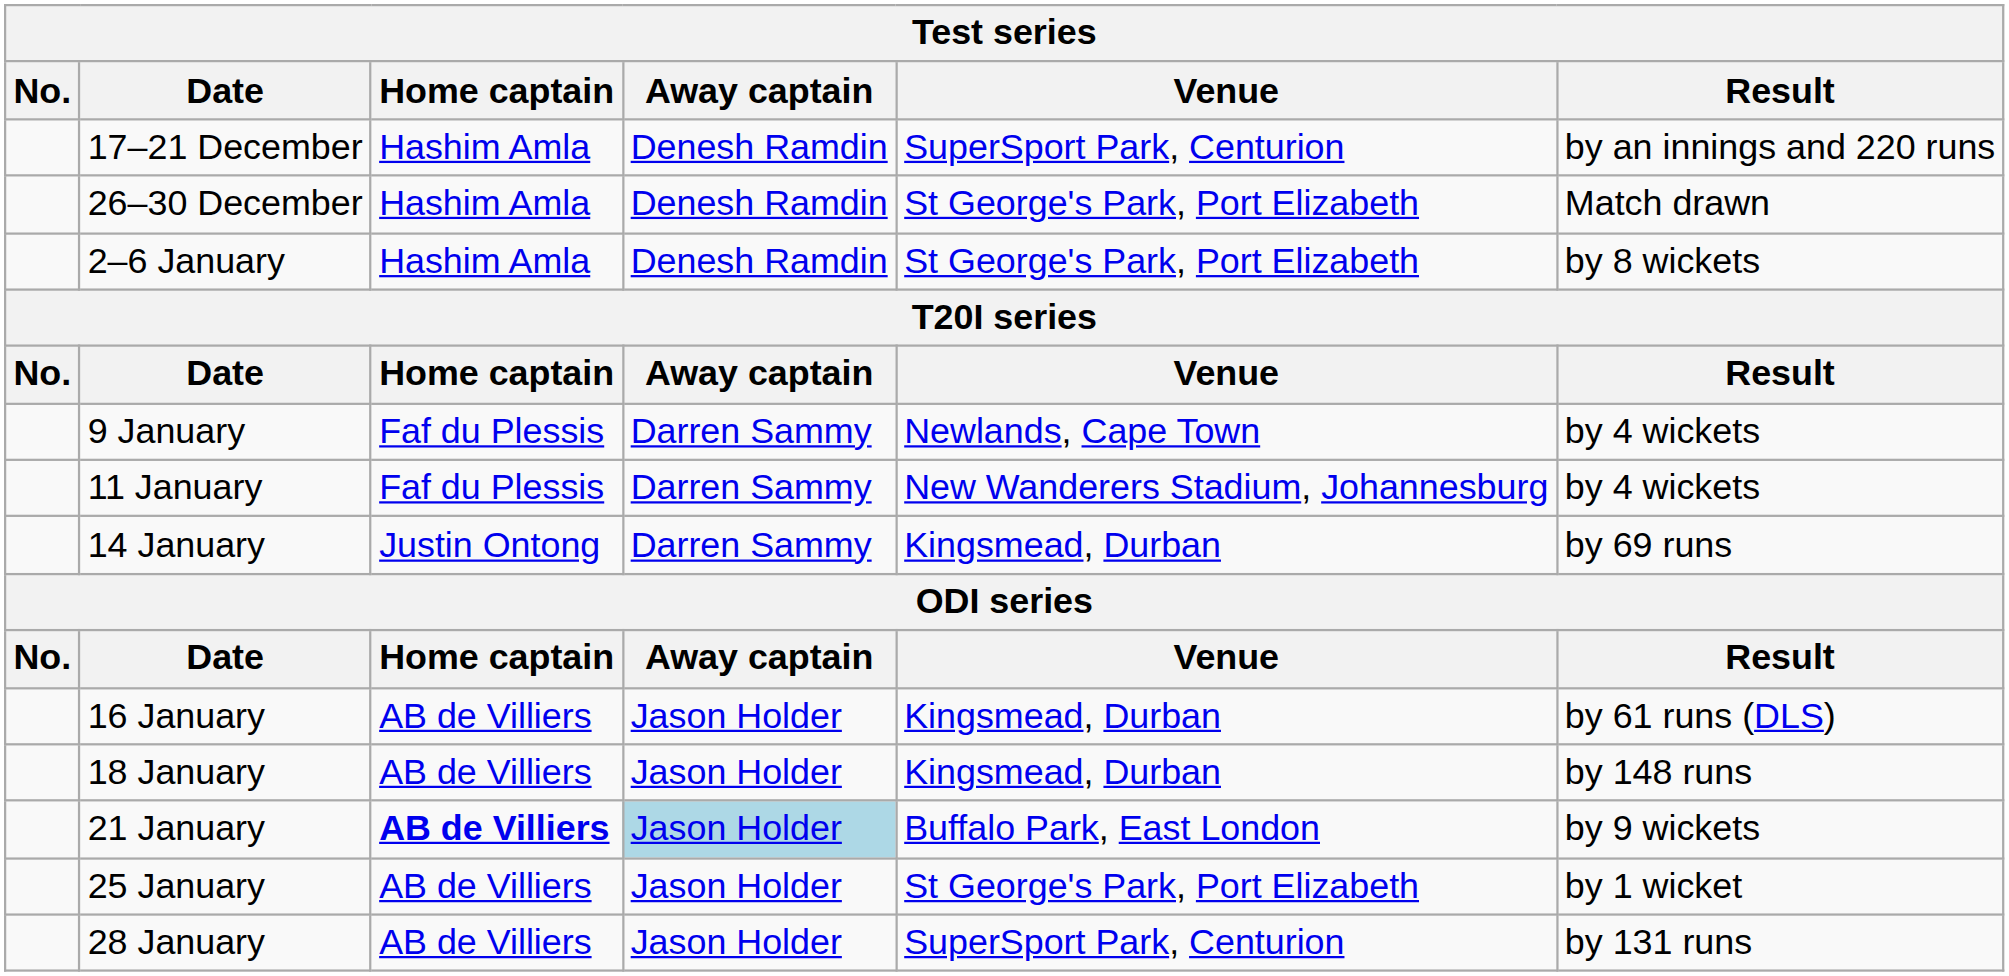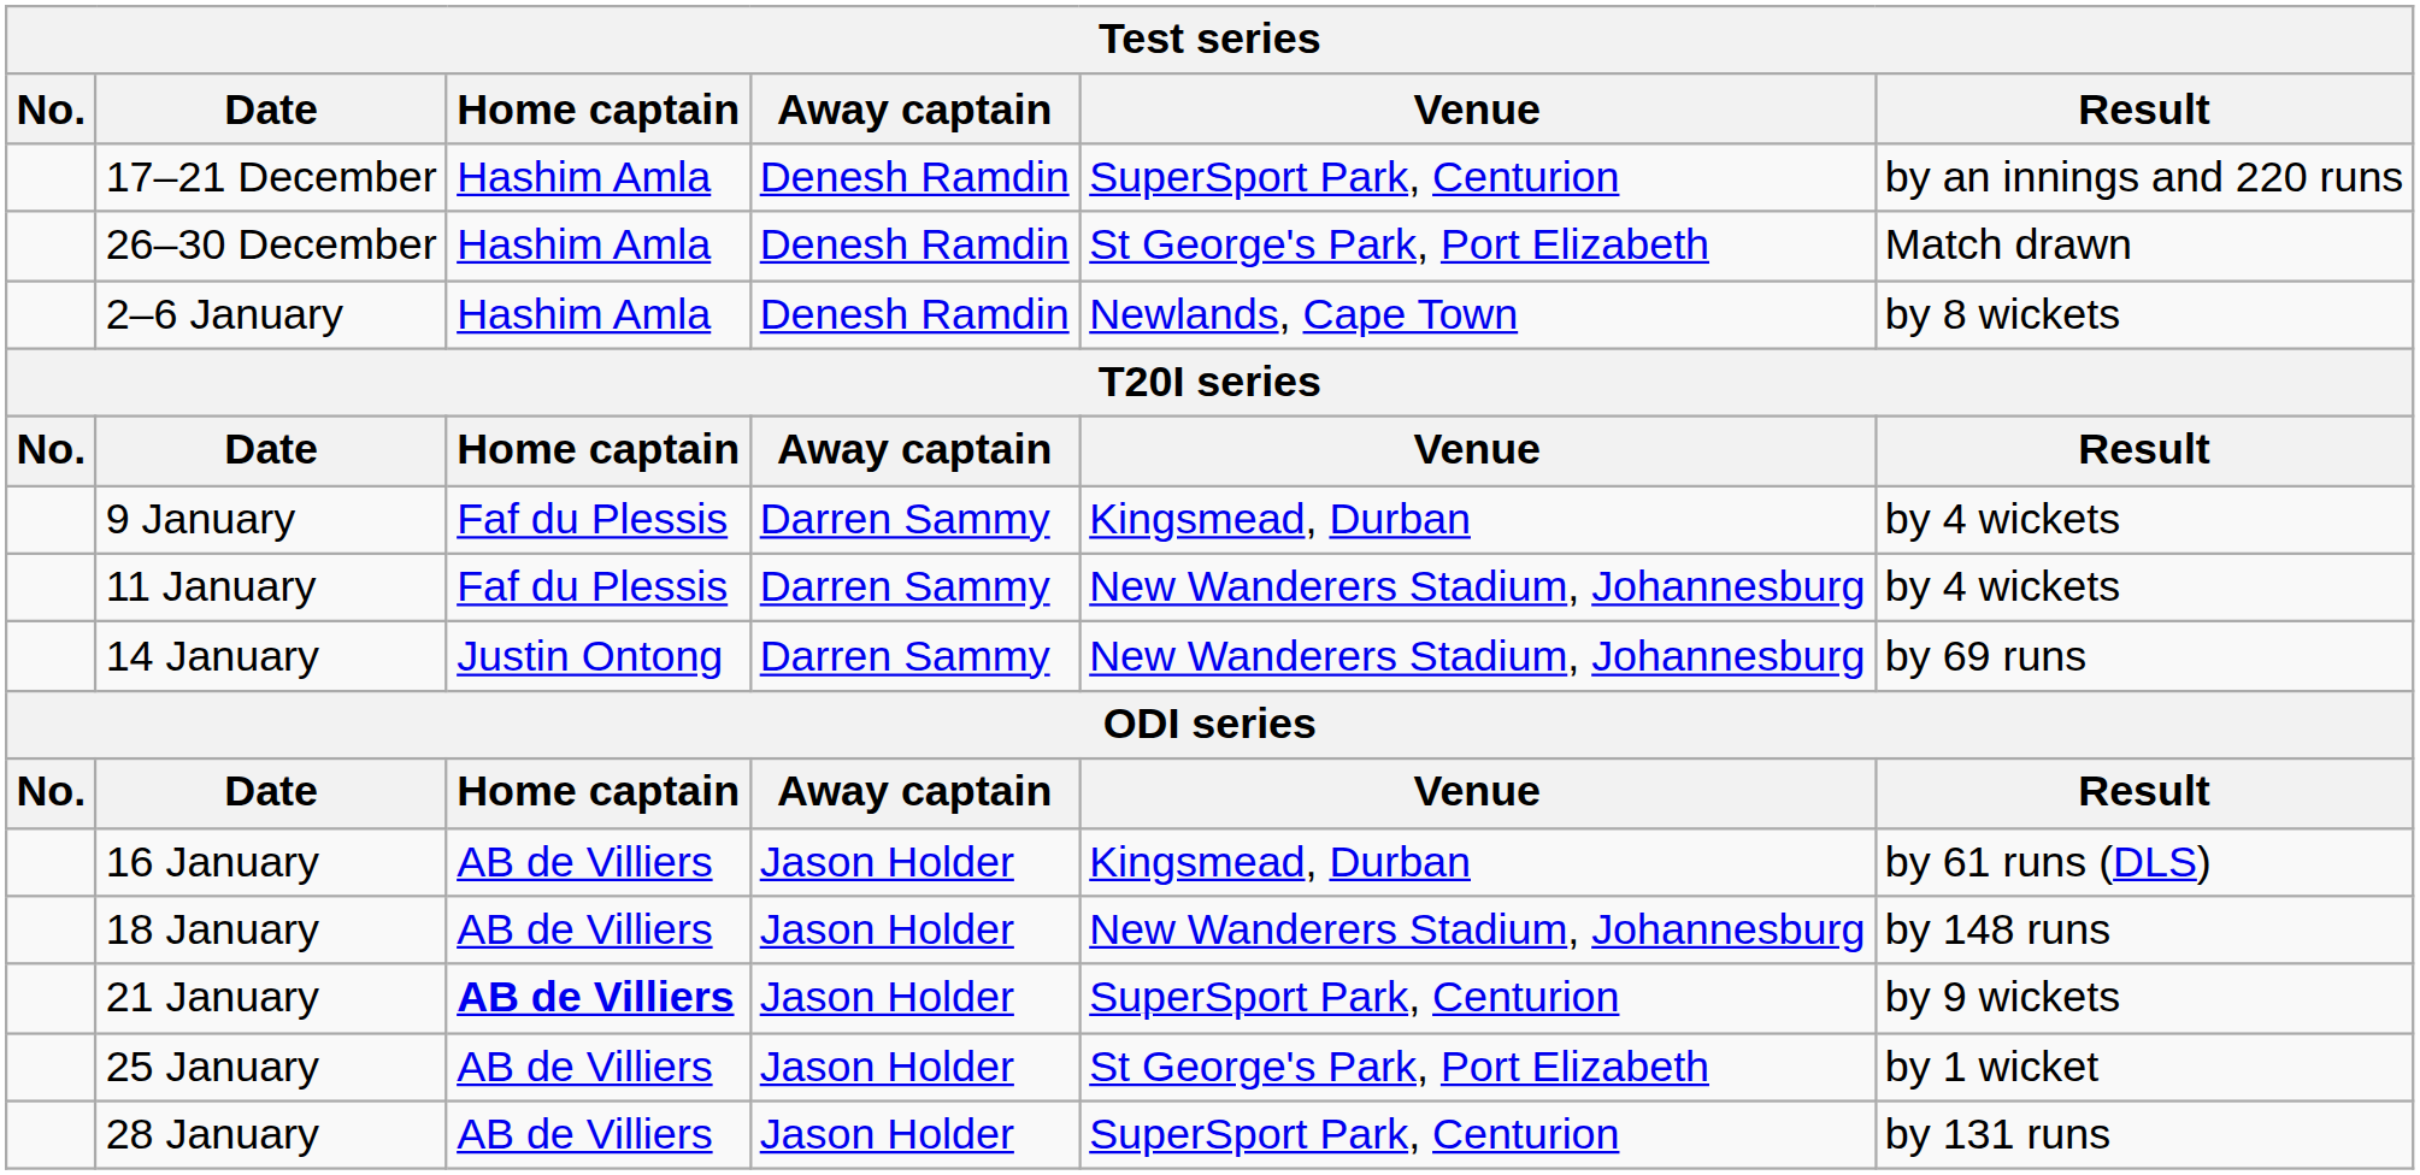 <table class="wikitable">
 <tr>
 <th colspan="9">Test series</th>
 </tr>
 <tr>
 <th>No.</th>
 <th>Date</th>
 <th>Home captain</th>
 <th>Away captain</th>
 <th>Venue</th>
 <th>Result</th>
 </tr>
 <tr>
 <td></td>
 <td>17–21 December</td>
 <td><a href='#'>Hashim Amla</a></td>
 <td><a href='#'>Denesh Ramdin</a></td>
 <td><a href='#'>SuperSport Park</a>, <a href='#'>Centurion</a></td>
 <td> by an innings and 220 runs</td>
 </tr>
 <tr>
 <td></td>
 <td>26–30 December</td>
 <td><a href='#'>Hashim Amla</a></td>
 <td><a href='#'>Denesh Ramdin</a></td>
 <td><a href='#'>St George's Park</a>, <a href='#'>Port Elizabeth</a></td>
 <td>Match drawn</td>
 </tr>
 <tr>
 <td></td>
 <td>2–6 January</td>
 <td><a href='#'>Hashim Amla</a></td>
 <td><a href='#'>Denesh Ramdin</a></td>
-<td><a href='#'>St George's Park</a>, <a href='#'>Port Elizabeth</a></td>
+<td><a href='#'>Newlands</a>, <a href='#'>Cape Town</a></td>
 <td> by 8 wickets</td>
 </tr>
 <tr>
 <th colspan="9">T20I series</th>
 </tr>
 <tr>
 <th>No.</th>
 <th>Date</th>
 <th>Home captain</th>
 <th>Away captain</th>
 <th>Venue</th>
 <th>Result</th>
 </tr>
 <tr>
 <td></td>
 <td>9 January</td>
 <td><a href='#'>Faf du Plessis</a></td>
 <td><a href='#'>Darren Sammy</a></td>
-<td><a href='#'>Newlands</a>, <a href='#'>Cape Town</a></td>
+<td><a href='#'>Kingsmead</a>, <a href='#'>Durban</a></td>
 <td> by 4 wickets</td>
 </tr>
 <tr>
 <td></td>
 <td>11 January</td>
 <td><a href='#'>Faf du Plessis</a></td>
 <td><a href='#'>Darren Sammy</a></td>
 <td><a href='#'>New Wanderers Stadium</a>, <a href='#'>Johannesburg</a></td>
 <td> by 4 wickets</td>
 </tr>
 <tr>
 <td></td>
 <td>14 January</td>
 <td><a href='#'>Justin Ontong</a></td>
 <td><a href='#'>Darren Sammy</a></td>
-<td><a href='#'>Kingsmead</a>, <a href='#'>Durban</a></td>
+<td><a href='#'>New Wanderers Stadium</a>, <a href='#'>Johannesburg</a></td>
 <td> by 69 runs</td>
 </tr>
 <tr>
 <th colspan="9">ODI series</th>
 </tr>
 <tr>
 <th>No.</th>
 <th>Date</th>
 <th>Home captain</th>
 <th>Away captain</th>
 <th>Venue</th>
 <th>Result</th>
 </tr>
 <tr>
 <td></td>
 <td>16 January</td>
 <td><a href='#'>AB de Villiers</a></td>
 <td><a href='#'>Jason Holder</a></td>
 <td><a href='#'>Kingsmead</a>, <a href='#'>Durban</a></td>
 <td> by 61 runs (<a href='#'>DLS</a>)</td>
 </tr>
 <tr>
 <td></td>
 <td>18 January</td>
 <td><a href='#'>AB de Villiers</a></td>
 <td><a href='#'>Jason Holder</a></td>
-<td><a href='#'>Kingsmead</a>, <a href='#'>Durban</a></td>
+<td><a href='#'>New Wanderers Stadium</a>, <a href='#'>Johannesburg</a></td>
 <td> by 148 runs</td>
 </tr>
 <tr>
 <td></td>
 <td>21 January</td>
 <td><strong><a href='#'>AB de Villiers</a></strong></td>
-<td style="background: lightblue;"><a href='#'>Jason Holder</a></td>
-<td><a href='#'>Buffalo Park</a>, <a href='#'>East London</a></td>
+<td><a href='#'>Jason Holder</a></td>
+<td><a href='#'>SuperSport Park</a>, <a href='#'>Centurion</a></td>
 <td> by 9 wickets</td>
 </tr>
 <tr>
 <td></td>
 <td>25 January</td>
 <td><a href='#'>AB de Villiers</a></td>
 <td><a href='#'>Jason Holder</a></td>
 <td><a href='#'>St George's Park</a>, <a href='#'>Port Elizabeth</a></td>
 <td> by 1 wicket</td>
 </tr>
 <tr>
 <td></td>
 <td>28 January</td>
 <td><a href='#'>AB de Villiers</a></td>
 <td><a href='#'>Jason Holder</a></td>
 <td><a href='#'>SuperSport Park</a>, <a href='#'>Centurion</a></td>
 <td> by 131 runs</td>
 </tr>
 </table>
